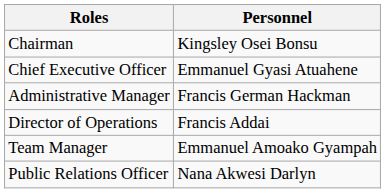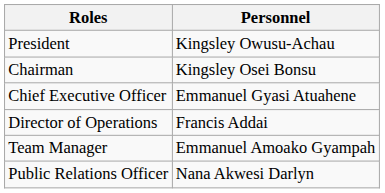 <table class="wikitable">
 <tr>
 <th>Roles</th>
 <th>Personnel</th>
+</tr>
+<tr>
+<td>President</td>
+<td>Kingsley Owusu-Achau</td>
 </tr>
 <tr>
 <td>Chairman</td>
 <td>Kingsley Osei Bonsu</td>
 </tr>
 <tr>
 <td>Chief Executive Officer</td>
 <td>Emmanuel Gyasi Atuahene</td>
-</tr>
-<tr>
-<td>Administrative Manager</td>
-<td>Francis German Hackman</td>
 </tr>
 <tr>
 <td>Director of Operations</td>
 <td>Francis Addai</td>
 </tr>
 <tr>
 <td>Team Manager</td>
 <td>Emmanuel Amoako Gyampah</td>
 </tr>
 <tr>
 <td>Public Relations Officer</td>
 <td>Nana Akwesi Darlyn</td>
 </tr>
 </table>
